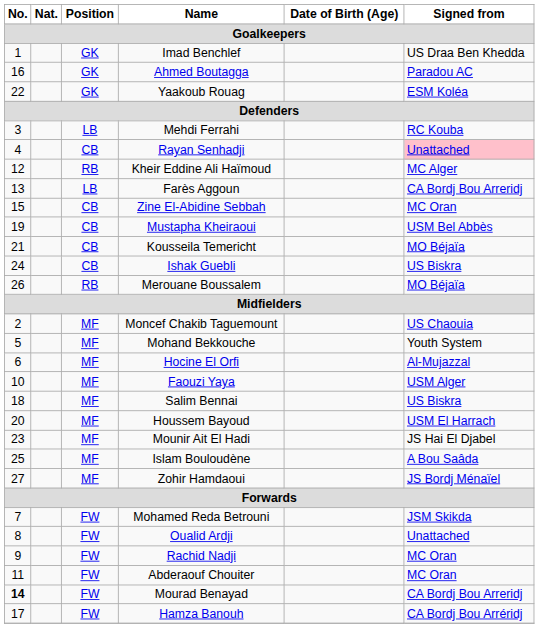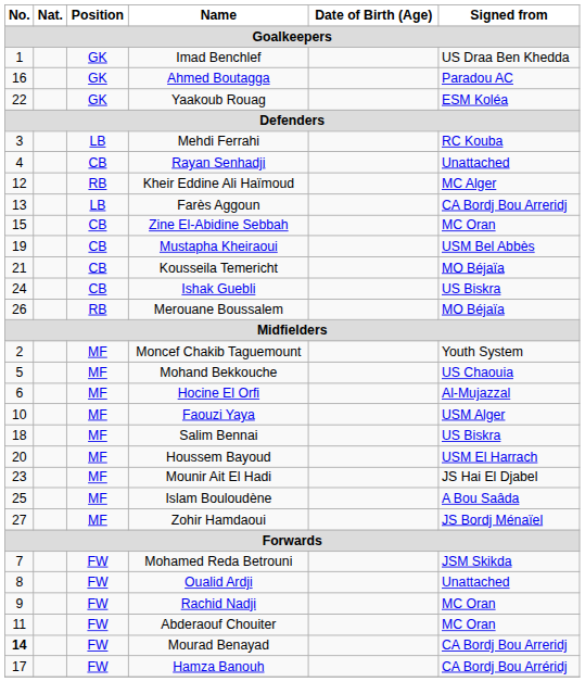 <table class="wikitable" style="text-align:center; font-size:90%; width:100%">
 <tr>
 <th style="background:white; color:black; text-align:center;">No.</th>
 <th style="background:white; color:black; text-align:center;">Nat.</th>
 <th style="background:white; color:black; text-align:center;">Position</th>
 <th style="background:white; color:black; text-align:center;">Name</th>
 <th style="background:white; color:black; text-align:center;">Date of Birth (Age)</th>
 <th style="background:white; color:black; text-align:center;">Signed from</th>
 </tr>
 <tr>
 <th colspan=10 style="background:#DCDCDC; text-align:center;">Goalkeepers</th>
 </tr>
 <tr>
 <td>1</td>
 <td></td>
 <td><a href='#'>GK</a></td>
 <td>Imad Benchlef</td>
 <td></td>
 <td style="text-align:left"> US Draa Ben Khedda</td>
 </tr>
 <tr>
 <td>16</td>
 <td></td>
 <td><a href='#'>GK</a></td>
 <td><a href='#'>Ahmed Boutagga</a></td>
 <td></td>
 <td style="text-align:left"> <a href='#'>Paradou AC</a></td>
 </tr>
 <tr>
 <td>22</td>
 <td></td>
 <td><a href='#'>GK</a></td>
 <td>Yaakoub Rouag</td>
 <td></td>
 <td style="text-align:left"> <a href='#'>ESM Koléa</a></td>
 </tr>
 <tr>
 <th colspan=10 style="background:#DCDCDC; text-align:center;">Defenders</th>
 </tr>
 <tr>
 <td>3</td>
 <td></td>
 <td><a href='#'>LB</a></td>
 <td>Mehdi Ferrahi</td>
 <td></td>
 <td style="text-align:left"> <a href='#'>RC Kouba</a></td>
 </tr>
 <tr>
 <td>4</td>
 <td></td>
 <td><a href='#'>CB</a></td>
 <td><a href='#'>Rayan Senhadji</a></td>
 <td></td>
-<td style="background: pink; text-align:left"> <a href='#'>Unattached</a></td>
+<td style="text-align:left"> <a href='#'>Unattached</a></td>
 </tr>
 <tr>
 <td>12</td>
 <td></td>
 <td><a href='#'>RB</a></td>
 <td>Kheir Eddine Ali Haïmoud</td>
 <td></td>
 <td style="text-align:left"> <a href='#'>MC Alger</a></td>
 </tr>
 <tr>
 <td>13</td>
 <td></td>
 <td><a href='#'>LB</a></td>
 <td>Farès Aggoun</td>
 <td></td>
 <td style="text-align:left"> <a href='#'>CA Bordj Bou Arreridj</a></td>
 </tr>
 <tr>
 <td>15</td>
 <td></td>
 <td><a href='#'>CB</a></td>
 <td><a href='#'>Zine El-Abidine Sebbah</a></td>
 <td></td>
 <td style="text-align:left"> <a href='#'>MC Oran</a></td>
 </tr>
 <tr>
 <td>19</td>
 <td></td>
 <td><a href='#'>CB</a></td>
 <td><a href='#'>Mustapha Kheiraoui</a></td>
 <td></td>
 <td style="text-align:left"> <a href='#'>USM Bel Abbès</a></td>
 </tr>
 <tr>
 <td>21</td>
 <td></td>
 <td><a href='#'>CB</a></td>
 <td>Kousseila Temericht</td>
 <td></td>
 <td style="text-align:left"> <a href='#'>MO Béjaïa</a></td>
 </tr>
 <tr>
 <td>24</td>
 <td></td>
 <td><a href='#'>CB</a></td>
 <td><a href='#'>Ishak Guebli</a></td>
 <td></td>
 <td style="text-align:left"> <a href='#'>US Biskra</a></td>
 </tr>
 <tr>
 <td>26</td>
 <td></td>
 <td><a href='#'>RB</a></td>
 <td>Merouane Boussalem</td>
 <td></td>
 <td style="text-align:left"> <a href='#'>MO Béjaïa</a></td>
 </tr>
 <tr>
 <th colspan=10 style="background:#DCDCDC; text-align:center;">Midfielders</th>
 </tr>
 <tr>
 <td>2</td>
 <td></td>
 <td><a href='#'>MF</a></td>
 <td>Moncef Chakib Taguemount</td>
 <td></td>
-<td style="text-align:left"> <a href='#'>US Chaouia</a></td>
+<td style="text-align:left"> Youth System</td>
 </tr>
 <tr>
 <td>5</td>
 <td></td>
 <td><a href='#'>MF</a></td>
 <td>Mohand Bekkouche</td>
 <td></td>
-<td style="text-align:left"> Youth System</td>
+<td style="text-align:left"> <a href='#'>US Chaouia</a></td>
 </tr>
 <tr>
 <td>6</td>
 <td></td>
 <td><a href='#'>MF</a></td>
 <td><a href='#'>Hocine El Orfi</a></td>
 <td></td>
 <td style="text-align:left"> <a href='#'>Al-Mujazzal</a></td>
 </tr>
 <tr>
 <td>10</td>
 <td></td>
 <td><a href='#'>MF</a></td>
 <td><a href='#'>Faouzi Yaya</a></td>
 <td></td>
 <td style="text-align:left"> <a href='#'>USM Alger</a></td>
 </tr>
 <tr>
 <td>18</td>
 <td></td>
 <td><a href='#'>MF</a></td>
 <td>Salim Bennai</td>
 <td></td>
 <td style="text-align:left"> <a href='#'>US Biskra</a></td>
 </tr>
 <tr>
 <td>20</td>
 <td></td>
 <td><a href='#'>MF</a></td>
 <td>Houssem Bayoud</td>
 <td></td>
 <td style="text-align:left"> <a href='#'>USM El Harrach</a></td>
 </tr>
 <tr>
 <td>23</td>
 <td></td>
 <td><a href='#'>MF</a></td>
 <td>Mounir Ait El Hadi</td>
 <td></td>
 <td style="text-align:left"> JS Hai El Djabel</td>
 </tr>
 <tr>
 <td>25</td>
 <td></td>
 <td><a href='#'>MF</a></td>
 <td>Islam Bouloudène</td>
 <td></td>
 <td style="text-align:left"> <a href='#'>A Bou Saâda</a></td>
 </tr>
 <tr>
 <td>27</td>
 <td></td>
 <td><a href='#'>MF</a></td>
 <td>Zohir Hamdaoui</td>
 <td></td>
 <td style="text-align:left"> <a href='#'>JS Bordj Ménaïel</a></td>
 </tr>
 <tr>
 <th colspan=10 style="background:#DCDCDC; text-align:center;">Forwards</th>
 </tr>
 <tr>
 <td>7</td>
 <td></td>
 <td><a href='#'>FW</a></td>
 <td>Mohamed Reda Betrouni</td>
 <td></td>
 <td style="text-align:left"> <a href='#'>JSM Skikda</a></td>
 </tr>
 <tr>
 <td>8</td>
 <td></td>
 <td><a href='#'>FW</a></td>
 <td><a href='#'>Oualid Ardji</a></td>
 <td></td>
 <td style="text-align:left"> <a href='#'>Unattached</a></td>
 </tr>
 <tr>
 <td>9</td>
 <td></td>
 <td><a href='#'>FW</a></td>
 <td><a href='#'>Rachid Nadji</a></td>
 <td></td>
 <td style="text-align:left"> <a href='#'>MC Oran</a></td>
 </tr>
 <tr>
 <td>11</td>
 <td></td>
 <td><a href='#'>FW</a></td>
 <td>Abderaouf Chouiter</td>
 <td></td>
 <td style="text-align:left"> <a href='#'>MC Oran</a></td>
 </tr>
 <tr>
 <td><strong>14</strong></td>
 <td></td>
 <td><a href='#'>FW</a></td>
 <td>Mourad Benayad</td>
 <td></td>
 <td style="text-align:left"> <a href='#'>CA Bordj Bou Arreridj</a></td>
 </tr>
 <tr>
 <td>17</td>
 <td></td>
 <td><a href='#'>FW</a></td>
 <td><a href='#'>Hamza Banouh</a></td>
 <td></td>
 <td style="text-align:left"> <a href='#'>CA Bordj Bou Arréridj</a></td>
 </tr>
 <tr>
 </tr>
 </table>
